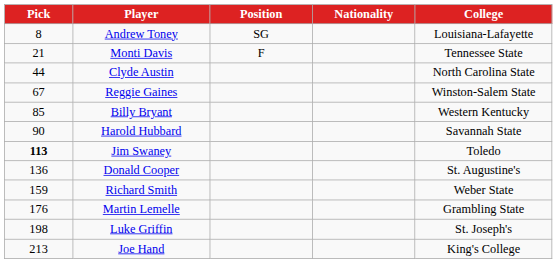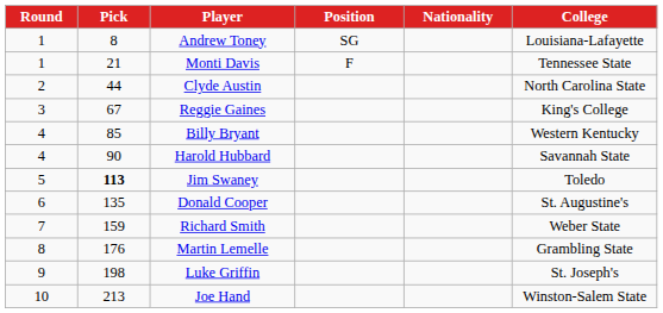 <table class="wikitable sortable sortable">
 <tr>
+<th style="background:#d22; color:#FFFFFF" width="10%">Round</th>
 <th style="background:#d22; color:#FFFFFF" width="10%">Pick</th>
 <th style="background:#d22; color:#FFFFFF" width="20%">Player</th>
 <th style="background:#d22; color:#FFFFFF" width="15%">Position</th>
 <th style="background:#d22; color:#FFFFFF" width="15%">Nationality</th>
 <th style="background:#d22; color:#FFFFFF" width="20%">College</th>
 </tr>
 <tr style="text-align: center">
+<td>1</td>
 <td>8</td>
 <td><a href='#'>Andrew Toney</a></td>
 <td>SG</td>
 <td></td>
 <td>Louisiana-Lafayette</td>
 </tr>
 <tr style="text-align: center">
+<td>1</td>
 <td>21</td>
 <td><a href='#'>Monti Davis</a></td>
 <td>F</td>
 <td></td>
 <td>Tennessee State</td>
 </tr>
 <tr style="text-align: center">
+<td>2</td>
 <td>44</td>
 <td><a href='#'>Clyde Austin</a></td>
 <td></td>
 <td></td>
 <td>North Carolina State</td>
 </tr>
 <tr style="text-align: center">
+<td>3</td>
 <td>67</td>
 <td><a href='#'>Reggie Gaines</a></td>
 <td></td>
 <td></td>
-<td>Winston-Salem State</td>
+<td>King's College</td>
 </tr>
 <tr style="text-align: center">
+<td>4</td>
 <td>85</td>
 <td><a href='#'>Billy Bryant</a></td>
 <td></td>
 <td></td>
 <td>Western Kentucky</td>
 </tr>
 <tr style="text-align: center">
+<td>4</td>
 <td>90</td>
 <td><a href='#'>Harold Hubbard</a></td>
 <td></td>
 <td></td>
 <td>Savannah State</td>
 </tr>
 <tr style="text-align: center">
+<td>5</td>
 <td><strong>113</strong></td>
 <td><a href='#'>Jim Swaney</a></td>
 <td></td>
 <td></td>
 <td>Toledo</td>
 </tr>
 <tr style="text-align: center">
-<td>136</td>
+<td>6</td>
+<td>135</td>
 <td><a href='#'>Donald Cooper</a></td>
 <td></td>
 <td></td>
 <td>St. Augustine's</td>
 </tr>
 <tr style="text-align: center">
+<td>7</td>
 <td>159</td>
 <td><a href='#'>Richard Smith</a></td>
 <td></td>
 <td></td>
 <td>Weber State</td>
 </tr>
 <tr style="text-align: center">
+<td>8</td>
 <td>176</td>
 <td><a href='#'>Martin Lemelle</a></td>
 <td></td>
 <td></td>
 <td>Grambling State</td>
 </tr>
 <tr style="text-align: center">
+<td>9</td>
 <td>198</td>
 <td><a href='#'>Luke Griffin</a></td>
 <td></td>
 <td></td>
 <td>St. Joseph's</td>
 </tr>
 <tr style="text-align: center">
+<td>10</td>
 <td>213</td>
 <td><a href='#'>Joe Hand</a></td>
 <td></td>
 <td></td>
-<td>King's College</td>
+<td>Winston-Salem State</td>
 </tr>
 </table>
